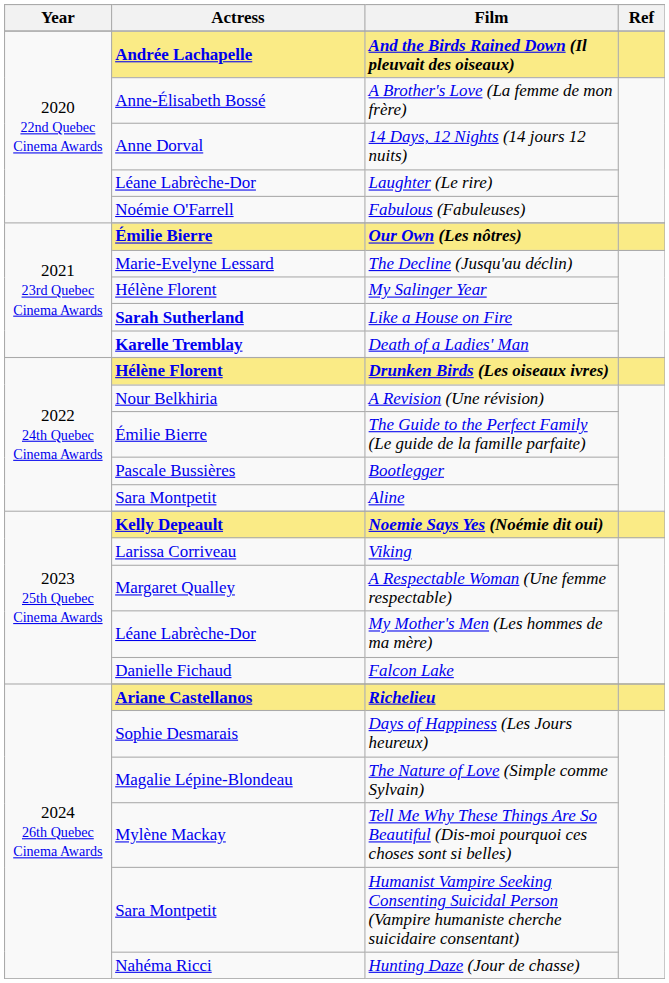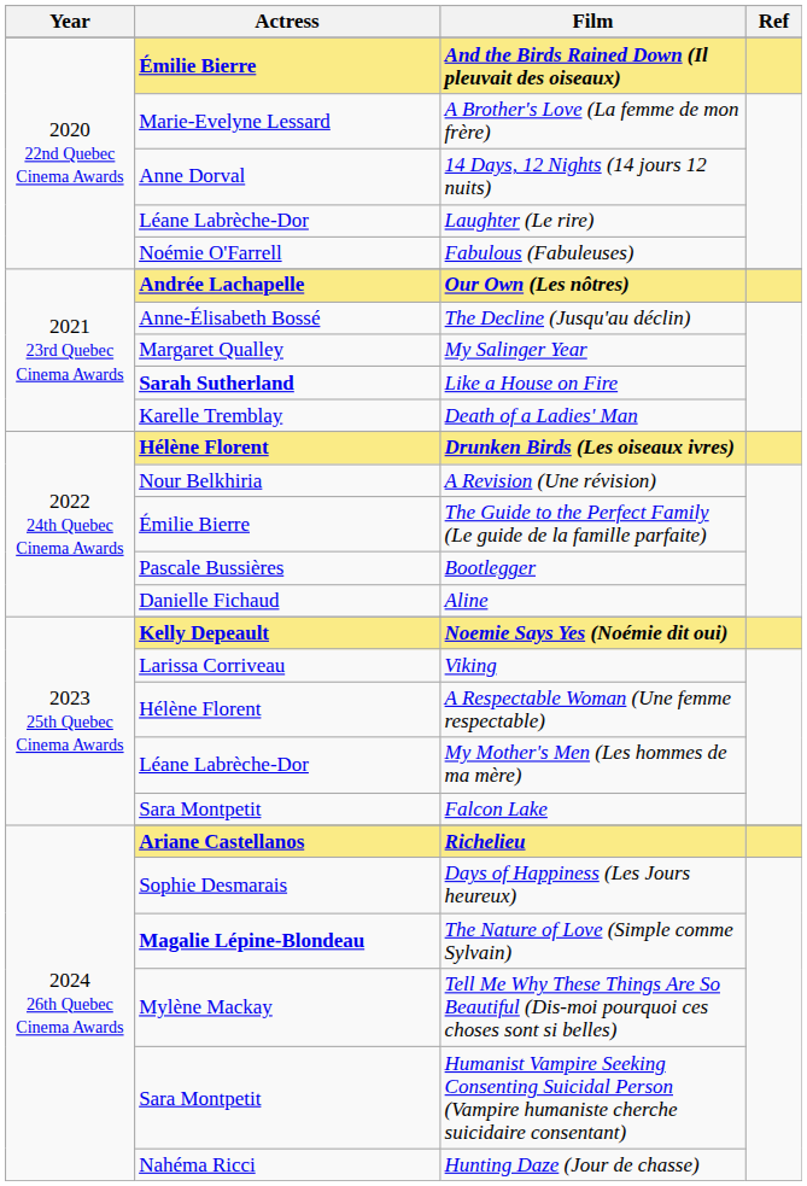 <table class="wikitable" style="width:100%;">
 <tr style="background:#bebebe;">
 <th style="width:8%;">Year</th>
 <th style="width:19%;">Actress</th>
 <th style="width:19%;">Film</th>
 <th style="width:2%;">Ref</th>
 </tr>
 <tr>
 </tr>
 <tr>
 <td rowspan="6" align="center">2020 <br> <small><a href='#'>22nd Quebec Cinema Awards</a></small></td>
 </tr>
 <tr style="background:#FAEB86">
-<td><strong><a href='#'>Andrée Lachapelle</a></strong></td>
+<td><strong><a href='#'>Émilie Bierre</a></strong></td>
 <td><strong><em><a href='#'>And the Birds Rained Down</a> (Il pleuvait des oiseaux)</em></strong></td>
 <td></td>
 </tr>
 <tr>
-<td><a href='#'>Anne-Élisabeth Bossé</a></td>
+<td><a href='#'>Marie-Evelyne Lessard</a></td>
 <td><em><a href='#'>A Brother's Love</a> (La femme de mon frère)</em></td>
 <td rowspan=4></td>
 </tr>
 <tr>
 <td><a href='#'>Anne Dorval</a></td>
 <td><em><a href='#'>14 Days, 12 Nights</a> (14 jours 12 nuits)</em></td>
 </tr>
 <tr>
 <td><a href='#'>Léane Labrèche-Dor</a></td>
 <td><em><a href='#'>Laughter</a> (Le rire)</em></td>
 </tr>
 <tr>
 <td><a href='#'>Noémie O'Farrell</a></td>
 <td><em><a href='#'>Fabulous</a> (Fabuleuses)</em></td>
 </tr>
 <tr>
 <td rowspan="6" align="center">2021<br><small><a href='#'>23rd Quebec Cinema Awards</a></small></td>
 </tr>
 <tr style="background:#FAEB86">
-<td><strong><a href='#'>Émilie Bierre</a></strong></td>
+<td><strong><a href='#'>Andrée Lachapelle</a></strong></td>
 <td><strong><em><a href='#'>Our Own</a> (Les nôtres)</em></strong></td>
 <td></td>
 </tr>
 <tr>
-<td><a href='#'>Marie-Evelyne Lessard</a></td>
+<td><a href='#'>Anne-Élisabeth Bossé</a></td>
 <td><em><a href='#'>The Decline</a> (Jusqu'au déclin)</em></td>
 <td rowspan=4></td>
 </tr>
 <tr>
-<td><a href='#'>Hélène Florent</a></td>
+<td><a href='#'>Margaret Qualley</a></td>
 <td><em><a href='#'>My Salinger Year</a></em></td>
 </tr>
 <tr>
 <td><strong><a href='#'>Sarah Sutherland</a></strong></td>
 <td><em><a href='#'>Like a House on Fire</a></em></td>
 </tr>
 <tr>
-<td><strong><a href='#'>Karelle Tremblay</a></strong></td>
+<td><a href='#'>Karelle Tremblay</a></td>
 <td><em><a href='#'>Death of a Ladies' Man</a></em></td>
 </tr>
 <tr>
 <td rowspan="6" align="center">2022<br><small><a href='#'>24th Quebec Cinema Awards</a></small></td>
 </tr>
 <tr style="background:#FAEB86">
 <td><strong><a href='#'>Hélène Florent</a></strong></td>
 <td><strong><em><a href='#'>Drunken Birds</a> (Les oiseaux ivres)</em></strong></td>
 <td></td>
 </tr>
 <tr>
 <td><a href='#'>Nour Belkhiria</a></td>
 <td><em><a href='#'>A Revision</a> (Une révision)</em></td>
 <td rowspan=5></td>
 </tr>
 <tr>
 <td><a href='#'>Émilie Bierre</a></td>
 <td><em><a href='#'>The Guide to the Perfect Family</a> (Le guide de la famille parfaite)</em></td>
 </tr>
 <tr>
 <td><a href='#'>Pascale Bussières</a></td>
 <td><em><a href='#'>Bootlegger</a></em></td>
 </tr>
 <tr>
-<td><a href='#'>Sara Montpetit</a></td>
+<td><a href='#'>Danielle Fichaud</a></td>
 <td><em><a href='#'>Aline</a></em></td>
 </tr>
 <tr>
 <td rowspan="6" align="center">2023<br><small><a href='#'>25th Quebec Cinema Awards</a></small></td>
 </tr>
 <tr style="background:#FAEB86">
 <td><strong><a href='#'>Kelly Depeault</a></strong></td>
 <td><strong><em><a href='#'>Noemie Says Yes</a> (Noémie dit oui)</em></strong></td>
 <td></td>
 </tr>
 <tr>
 <td><a href='#'>Larissa Corriveau</a></td>
 <td><em><a href='#'>Viking</a></em></td>
 <td rowspan=4></td>
 </tr>
 <tr>
-<td><a href='#'>Margaret Qualley</a></td>
+<td><a href='#'>Hélène Florent</a></td>
 <td><em><a href='#'>A Respectable Woman</a> (Une femme respectable)</em></td>
 </tr>
 <tr>
 <td><a href='#'>Léane Labrèche-Dor</a></td>
 <td><em><a href='#'>My Mother's Men</a> (Les hommes de ma mère)</em></td>
 </tr>
 <tr>
-<td><a href='#'>Danielle Fichaud</a></td>
+<td><a href='#'>Sara Montpetit</a></td>
 <td><em><a href='#'>Falcon Lake</a></em></td>
 </tr>
 <tr>
 <td rowspan="7" align="center">2024<br><small><a href='#'>26th Quebec Cinema Awards</a></small></td>
 </tr>
 <tr style="background:#FAEB86">
 <td><strong><a href='#'>Ariane Castellanos</a></strong></td>
 <td><strong><em><a href='#'>Richelieu</a></em></strong></td>
 <td></td>
 </tr>
 <tr>
 <td><a href='#'>Sophie Desmarais</a></td>
 <td><em><a href='#'>Days of Happiness</a> (Les Jours heureux)</em></td>
 <td rowspan=5></td>
 </tr>
 <tr>
-<td><a href='#'>Magalie Lépine-Blondeau</a></td>
+<td><strong><a href='#'>Magalie Lépine-Blondeau</a></strong></td>
 <td><em><a href='#'>The Nature of Love</a> (Simple comme Sylvain)</em></td>
 </tr>
 <tr>
 <td><a href='#'>Mylène Mackay</a></td>
 <td><em><a href='#'>Tell Me Why These Things Are So Beautiful</a> (Dis-moi pourquoi ces choses sont si belles)</em></td>
 </tr>
 <tr>
 <td><a href='#'>Sara Montpetit</a></td>
 <td><em><a href='#'>Humanist Vampire Seeking Consenting Suicidal Person</a> (Vampire humaniste cherche suicidaire consentant)</em></td>
 </tr>
 <tr>
 <td><a href='#'>Nahéma Ricci</a></td>
 <td><em><a href='#'>Hunting Daze</a> (Jour de chasse)</em></td>
 </tr>
 </table>
